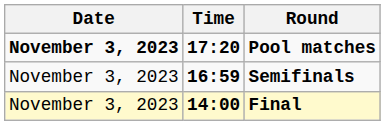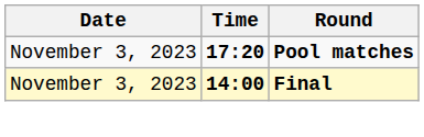 <table class="wikitable">
 <tr>
 <th>Date</th>
 <th>Time</th>
 <th>Round</th>
 </tr>
 <tr>
-<td><strong>November 3, 2023</strong></td>
+<td>November 3, 2023</td>
 <td><strong>17:20</strong></td>
 <td><strong>Pool matches</strong></td>
-</tr>
-<tr>
-<td>November 3, 2023</td>
-<td><strong>16:59</strong></td>
-<td><strong>Semifinals</strong></td>
 </tr>
 <tr style=background:lemonchiffon>
 <td>November 3, 2023</td>
 <td><strong>14:00</strong></td>
 <td><strong>Final</strong></td>
 </tr>
 </table>
